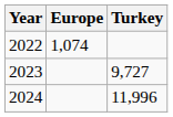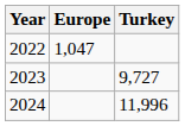 <table class="wikitable">
 <tr>
 <th>Year</th>
 <th>Europe</th>
 <th>Turkey</th>
 </tr>
 <tr>
 <td>2022</td>
-<td>1,074</td>
+<td>1,047</td>
 <td></td>
 </tr>
 <tr>
 <td>2023</td>
 <td></td>
 <td>9,727</td>
 </tr>
 <tr>
 <td>2024</td>
 <td></td>
 <td>11,996</td>
 </tr>
 </table>
